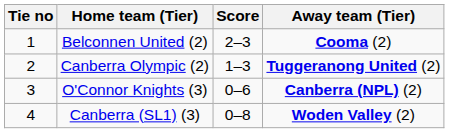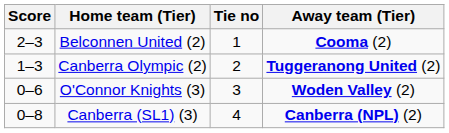 <table class="wikitable" style="text-align:center">
 <tr>
+<th>Score</th>
+<th>Home team (Tier)</th>
 <th>Tie no</th>
-<th>Home team (Tier)</th>
-<th>Score</th>
 <th>Away team (Tier)</th>
 </tr>
 <tr>
+<td>2–3</td>
+<td><a href='#'>Belconnen United</a> (2)</td>
 <td>1</td>
-<td><a href='#'>Belconnen United</a> (2)</td>
-<td>2–3</td>
 <td><strong><a href='#'>Cooma</a></strong> (2)</td>
 </tr>
 <tr>
+<td>1–3</td>
+<td><a href='#'>Canberra Olympic</a> (2)</td>
 <td>2</td>
-<td><a href='#'>Canberra Olympic</a> (2)</td>
-<td>1–3</td>
 <td><strong><a href='#'>Tuggeranong United</a></strong> (2)</td>
 </tr>
 <tr>
+<td>0–6</td>
+<td><a href='#'>O'Connor Knights</a> (3)</td>
 <td>3</td>
-<td><a href='#'>O'Connor Knights</a> (3)</td>
-<td>0–6</td>
+<td><strong><a href='#'>Woden Valley</a></strong> (2)</td>
+</tr>
+<tr>
+<td>0–8</td>
+<td><a href='#'>Canberra (SL1)</a> (3)</td>
+<td>4</td>
 <td><strong><a href='#'>Canberra (NPL)</a></strong> (2)</td>
 </tr>
-<tr>
-<td>4</td>
-<td><a href='#'>Canberra (SL1)</a> (3)</td>
-<td>0–8</td>
-<td><strong><a href='#'>Woden Valley</a></strong> (2)</td>
-</tr>
 </table>
